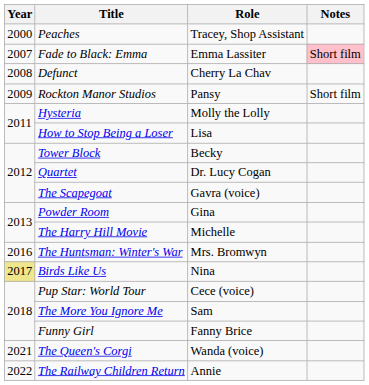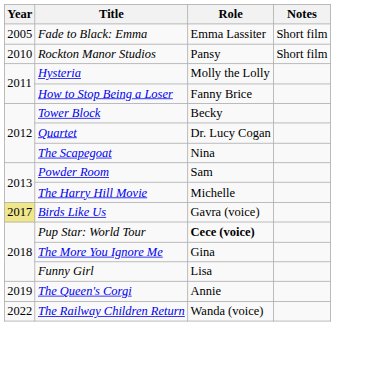 <table class="wikitable sortable">
 <tr>
 <th>Year</th>
 <th>Title</th>
 <th>Role</th>
 <th class="unsortable">Notes</th>
 </tr>
 <tr>
-<td>2000</td>
-<td><em>Peaches</em></td>
-<td>Tracey, Shop Assistant</td>
-<td></td>
+<td>2005</td>
+<td><em>Fade to Black: Emma</em></td>
+<td>Emma Lassiter</td>
+<td>Short film</td>
 </tr>
 <tr>
-<td>2007</td>
-<td><em>Fade to Black: Emma</em></td>
-<td>Emma Lassiter</td>
-<td style="background: pink;">Short film</td>
-</tr>
-<tr>
-<td>2008</td>
-<td><em>Defunct</em></td>
-<td>Cherry La Chav</td>
-<td></td>
-</tr>
-<tr>
-<td>2009</td>
+<td>2010</td>
 <td><em>Rockton Manor Studios</em></td>
 <td>Pansy</td>
 <td>Short film</td>
 </tr>
 <tr>
 <td rowspan=2>2011</td>
 <td><em><a href='#'>Hysteria</a></em></td>
 <td>Molly the Lolly</td>
 <td></td>
 </tr>
 <tr>
 <td><em><a href='#'>How to Stop Being a Loser</a></em></td>
-<td>Lisa</td>
+<td>Fanny Brice</td>
 <td></td>
 </tr>
 <tr>
 <td rowspan=3>2012</td>
 <td><em><a href='#'>Tower Block</a></em></td>
 <td>Becky</td>
 <td></td>
 </tr>
 <tr>
 <td><em><a href='#'>Quartet</a></em></td>
 <td>Dr. Lucy Cogan</td>
 <td></td>
 </tr>
 <tr>
 <td><em><a href='#'>The Scapegoat</a></em></td>
-<td>Gavra (voice)</td>
+<td>Nina</td>
 <td></td>
 </tr>
 <tr>
 <td rowspan=2>2013</td>
 <td><em><a href='#'>Powder Room</a></em></td>
-<td>Gina</td>
+<td>Sam</td>
 <td></td>
 </tr>
 <tr>
 <td><em><a href='#'>The Harry Hill Movie</a></em></td>
 <td>Michelle</td>
 <td></td>
 </tr>
 <tr>
-<td>2016</td>
-<td><em><a href='#'>The Huntsman: Winter's War</a></em></td>
-<td>Mrs. Bromwyn</td>
-<td></td>
-</tr>
-<tr>
 <td style="background: khaki;">2017</td>
 <td><em><a href='#'>Birds Like Us</a></em></td>
-<td>Nina</td>
+<td>Gavra (voice)</td>
 <td></td>
 </tr>
 <tr>
 <td rowspan=3>2018</td>
 <td><em>Pup Star: World Tour</em></td>
-<td>Cece (voice)</td>
+<td><strong>Cece (voice)</strong></td>
 <td></td>
 </tr>
 <tr>
 <td><em><a href='#'>The More You Ignore Me</a></em></td>
-<td>Sam</td>
+<td>Gina</td>
 <td></td>
 </tr>
 <tr>
 <td><em>Funny Girl</em></td>
-<td>Fanny Brice</td>
+<td>Lisa</td>
 <td></td>
 </tr>
 <tr>
-<td>2021</td>
+<td>2019</td>
 <td><em><a href='#'>The Queen's Corgi</a></em></td>
-<td>Wanda (voice)</td>
+<td>Annie</td>
 <td></td>
 </tr>
 <tr>
 <td>2022</td>
 <td><em><a href='#'>The Railway Children Return</a></em></td>
-<td>Annie</td>
+<td>Wanda (voice)</td>
 <td></td>
 </tr>
 </table>
